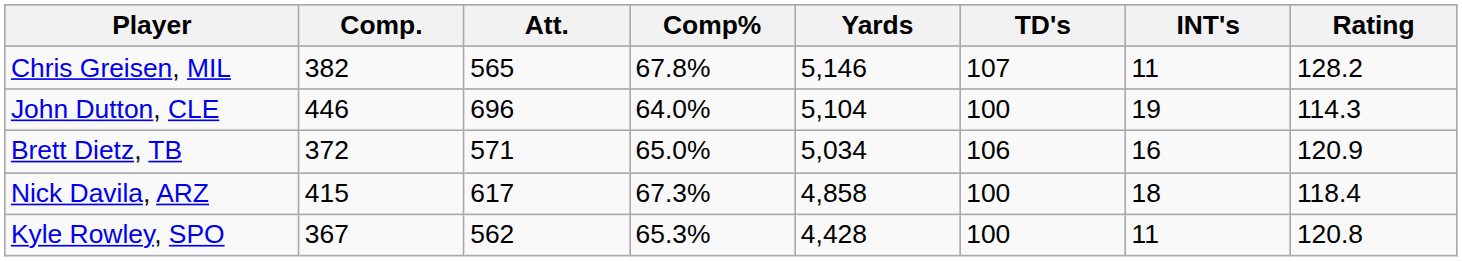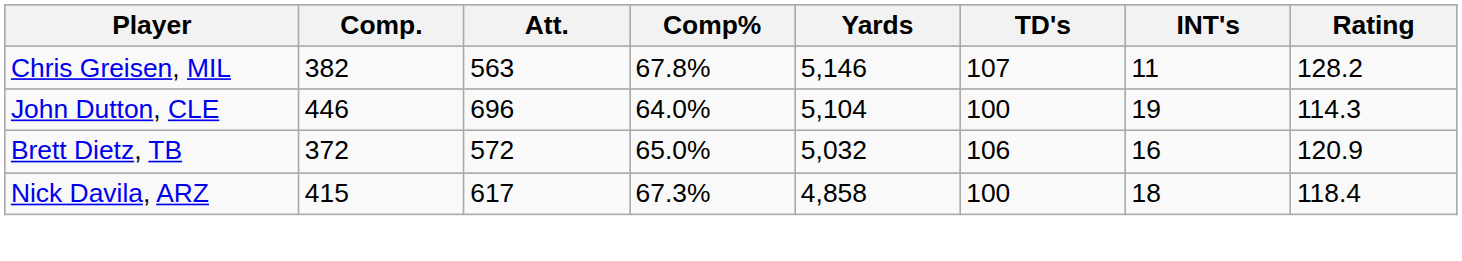 <table class="wikitable sortable">
 <tr>
 <th bgcolor="#DDDDFF" width="16%">Player</th>
 <th bgcolor="#DDDDFF" width="9%">Comp.</th>
 <th bgcolor="#DDDDFF" width="9%">Att.</th>
 <th bgcolor="#DDDDFF" width="9%">Comp%</th>
 <th bgcolor="#DDDDFF" width="9%">Yards</th>
 <th bgcolor="#DDDDFF" width="9%">TD's</th>
 <th bgcolor="#DDDDFF" width="9%">INT's</th>
 <th bgcolor="#DDDDFF" width="9%">Rating</th>
 </tr>
 <tr>
 <td><a href='#'>Chris Greisen</a>, <a href='#'>MIL</a></td>
 <td>382</td>
-<td>565</td>
+<td>563</td>
 <td>67.8%</td>
 <td>5,146</td>
 <td>107</td>
 <td>11</td>
 <td>128.2</td>
 </tr>
 <tr>
 <td><a href='#'>John Dutton</a>, <a href='#'>CLE</a></td>
 <td>446</td>
 <td>696</td>
 <td>64.0%</td>
 <td>5,104</td>
 <td>100</td>
 <td>19</td>
 <td>114.3</td>
 </tr>
 <tr>
 <td><a href='#'>Brett Dietz</a>, <a href='#'>TB</a></td>
 <td>372</td>
-<td>571</td>
+<td>572</td>
 <td>65.0%</td>
-<td>5,034</td>
+<td>5,032</td>
 <td>106</td>
 <td>16</td>
 <td>120.9</td>
 </tr>
 <tr>
 <td><a href='#'>Nick Davila</a>, <a href='#'>ARZ</a></td>
 <td>415</td>
 <td>617</td>
 <td>67.3%</td>
 <td>4,858</td>
 <td>100</td>
 <td>18</td>
 <td>118.4</td>
 </tr>
-<tr>
-<td><a href='#'>Kyle Rowley</a>, <a href='#'>SPO</a></td>
-<td>367</td>
-<td>562</td>
-<td>65.3%</td>
-<td>4,428</td>
-<td>100</td>
-<td>11</td>
-<td>120.8</td>
-</tr>
 </table>
